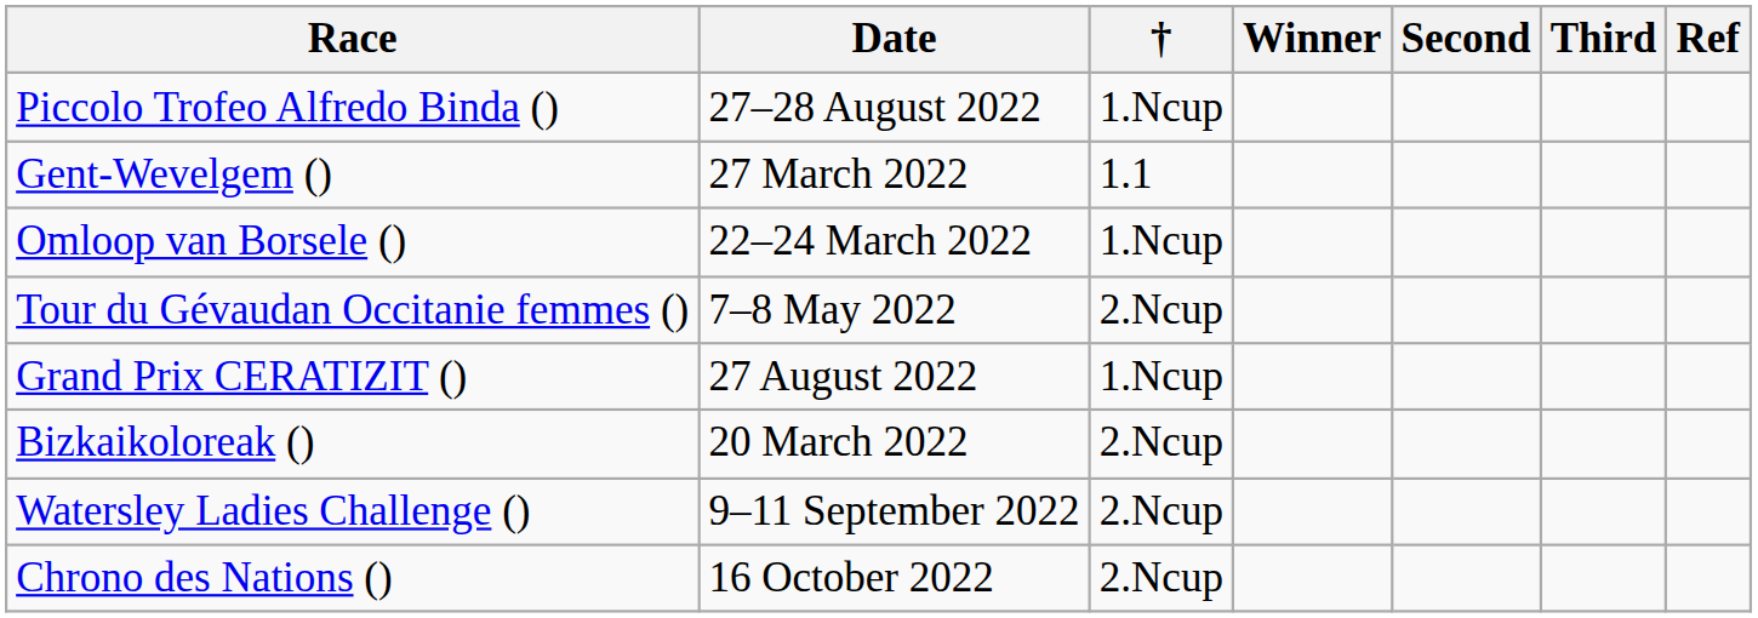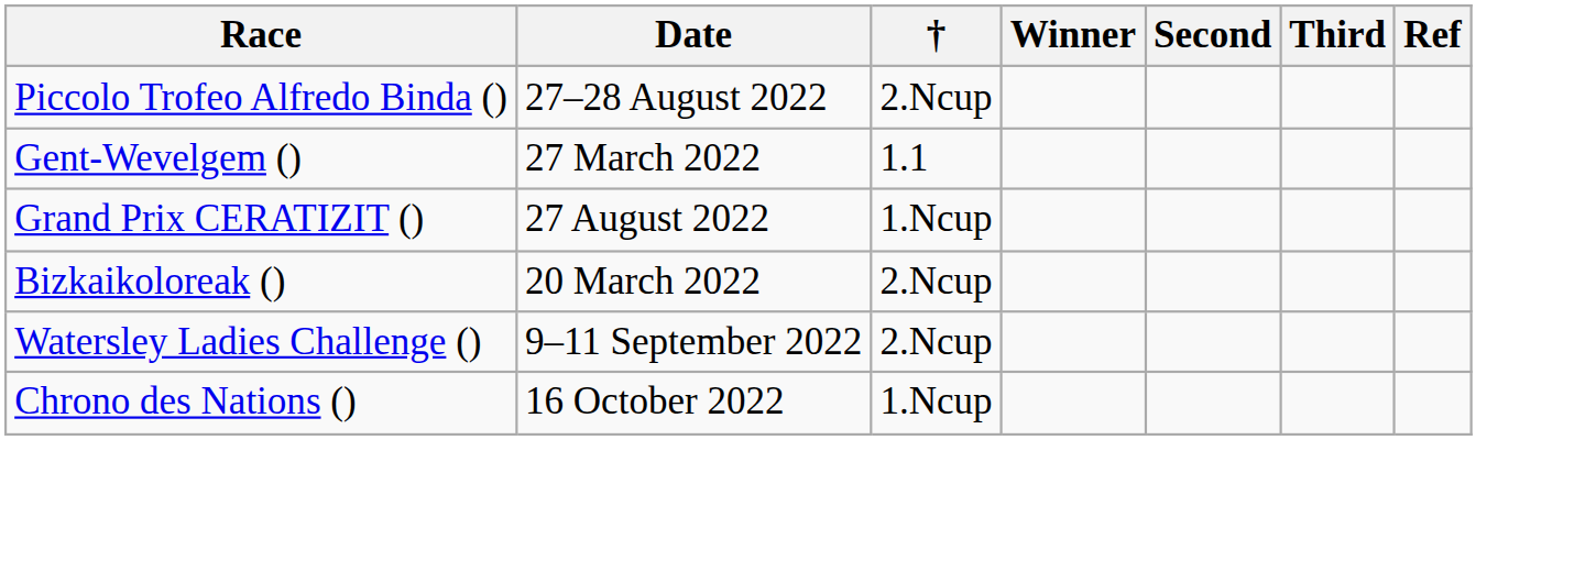 <table class="wikitable sortable">
 <tr>
 <th>Race</th>
 <th>Date</th>
 <th> †</th>
 <th>Winner</th>
 <th>Second</th>
 <th>Third</th>
 <th>Ref</th>
 </tr>
 <tr>
 <td> <a href='#'>Piccolo Trofeo Alfredo Binda</a> ()</td>
 <td>27–28 August 2022</td>
-<td>1.Ncup</td>
+<td>2.Ncup</td>
 <td></td>
 <td></td>
 <td></td>
 <td align=center></td>
 </tr>
 <tr>
 <td> <a href='#'>Gent-Wevelgem</a> ()</td>
 <td>27 March 2022</td>
 <td>1.1</td>
-<td></td>
-<td></td>
-<td></td>
-<td align=center></td>
-</tr>
-<tr>
-<td> <a href='#'>Omloop van Borsele</a> ()</td>
-<td>22–24 March 2022</td>
-<td>1.Ncup</td>
-<td></td>
-<td></td>
-<td></td>
-<td align=center></td>
-</tr>
-<tr>
-<td> <a href='#'>Tour du Gévaudan Occitanie femmes</a> ()</td>
-<td>7–8 May 2022</td>
-<td>2.Ncup</td>
 <td></td>
 <td></td>
 <td></td>
 <td align=center></td>
 </tr>
 <tr>
 <td> <a href='#'>Grand Prix CERATIZIT</a> ()</td>
 <td>27 August 2022</td>
 <td>1.Ncup</td>
 <td></td>
 <td></td>
 <td></td>
 <td align=center></td>
 </tr>
 <tr>
 <td> <a href='#'>Bizkaikoloreak</a> ()</td>
 <td>20 March 2022</td>
 <td>2.Ncup</td>
 <td></td>
 <td></td>
 <td></td>
 <td align=center></td>
 </tr>
 <tr>
 <td> <a href='#'>Watersley Ladies Challenge</a> ()</td>
 <td>9–11 September 2022</td>
 <td>2.Ncup</td>
 <td></td>
 <td></td>
 <td></td>
 <td align=center></td>
 </tr>
 <tr>
 <td> <a href='#'>Chrono des Nations</a> ()</td>
 <td>16 October 2022</td>
-<td>2.Ncup</td>
+<td>1.Ncup</td>
 <td></td>
 <td></td>
 <td></td>
 <td align=center></td>
 </tr>
 </table>
